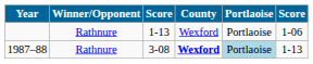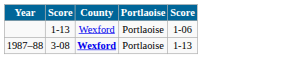 <table class="wikitable" style="text-align:center;">
 <tr>
 <th style="background:#069;color:white">Year</th>
-<th style="background:#069;color:white">Winner/Opponent</th>
 <th style="background:#069;color:white">Score</th>
 <th style="background:#069;color:white">County</th>
 <th style="background:#069;color:white">Portlaoise</th>
 <th style="background:#069;color:white">Score</th>
 </tr>
 <tr>
 <td></td>
-<td><a href='#'>Rathnure</a></td>
 <td>1-13</td>
 <td> <a href='#'>Wexford</a></td>
 <td> Portlaoise</td>
 <td>1-06</td>
 </tr>
 <tr>
 <td>1987–88</td>
-<td><a href='#'>Rathnure</a></td>
 <td>3-08</td>
 <td><strong> <a href='#'>Wexford</a></strong></td>
-<td style="background: lightblue;"> Portlaoise</td>
+<td> Portlaoise</td>
 <td>1-13</td>
 </tr>
 </table>
